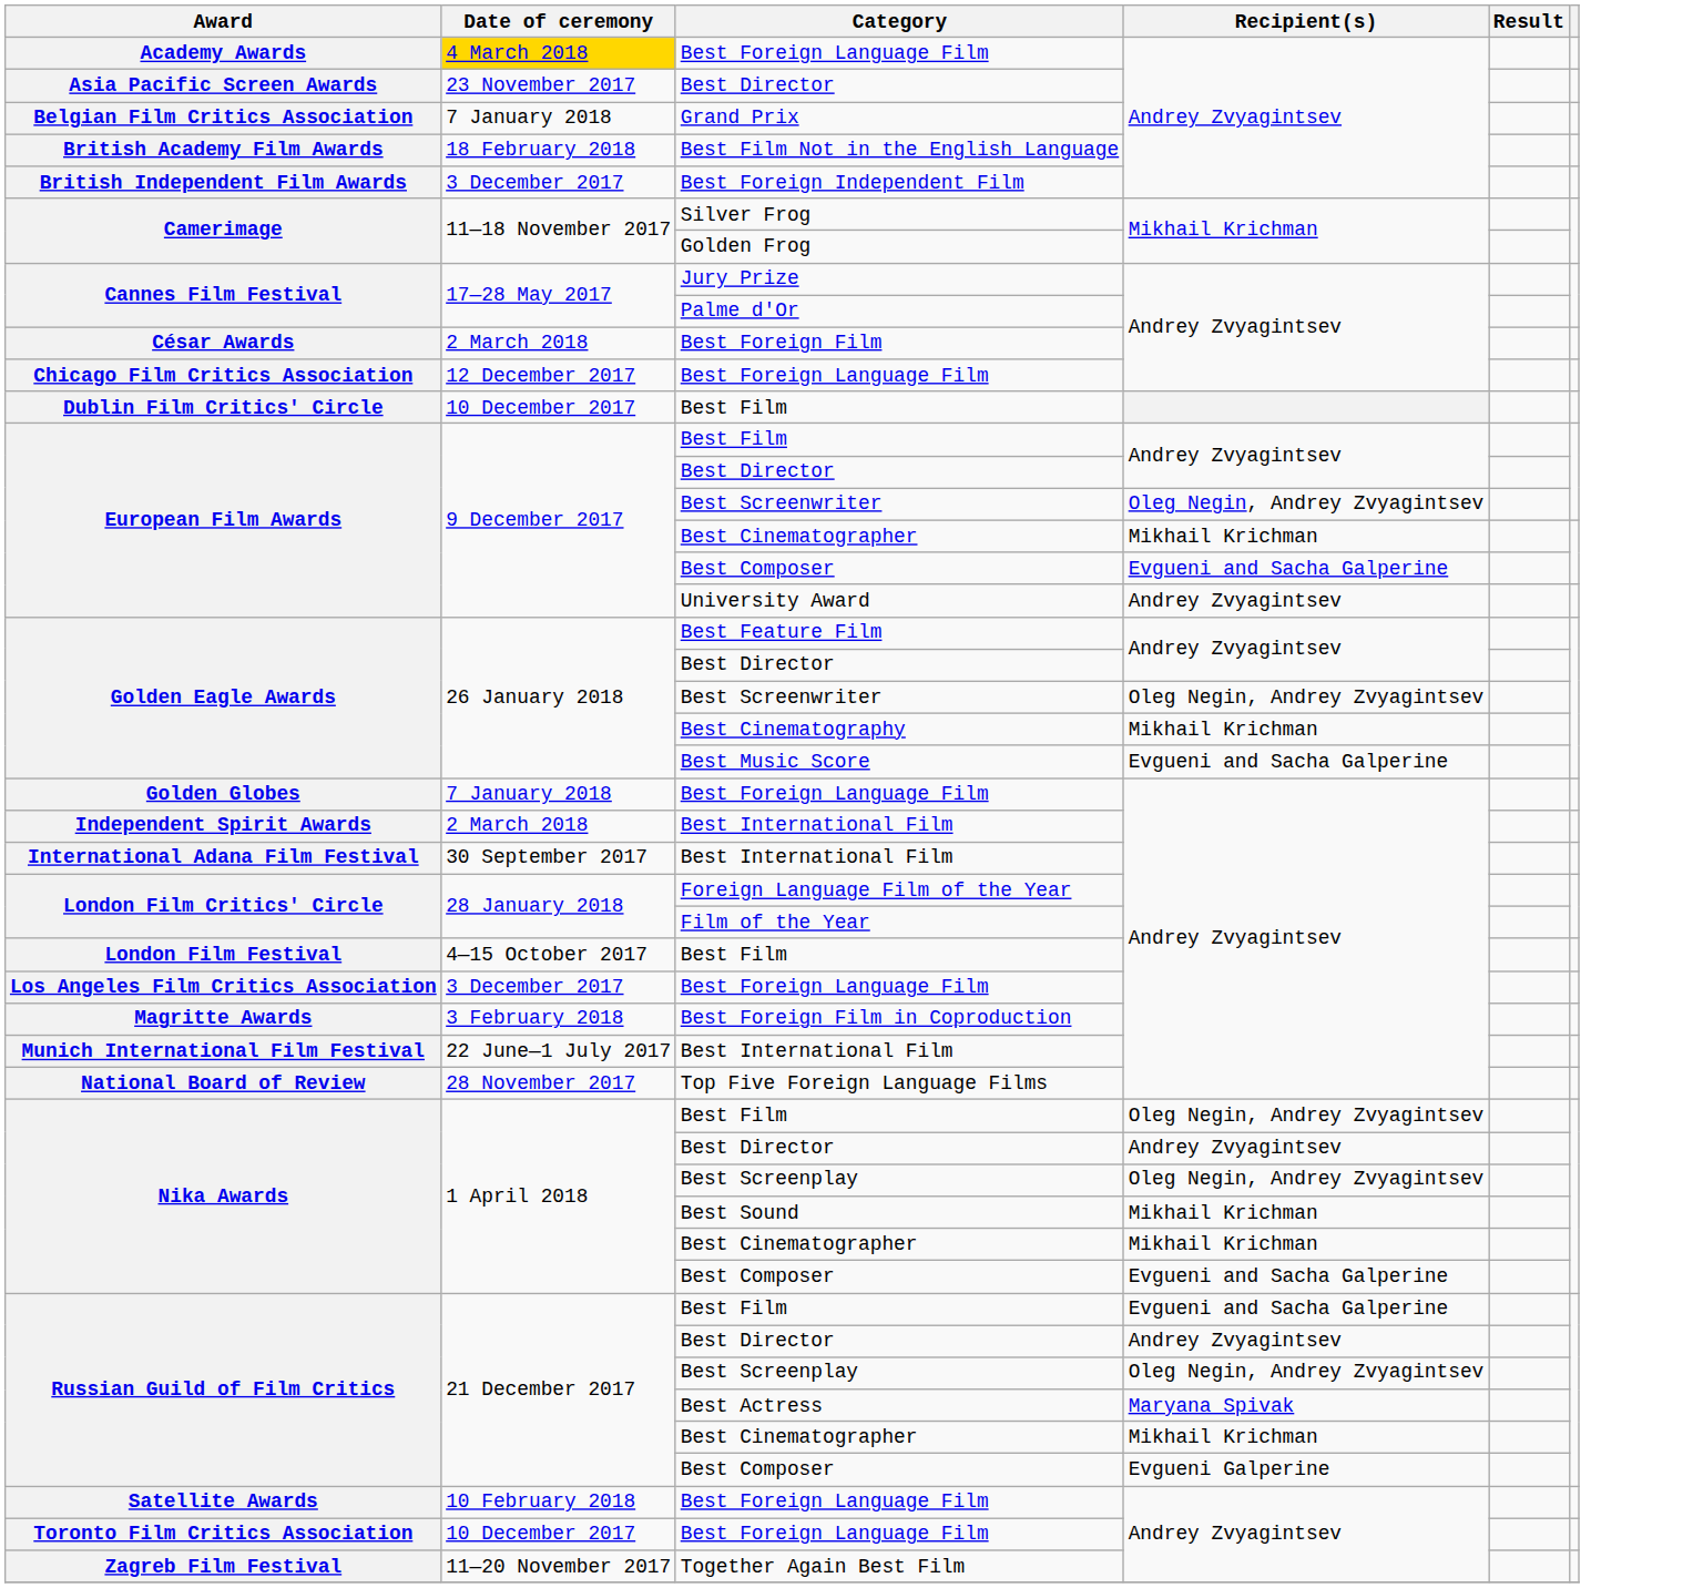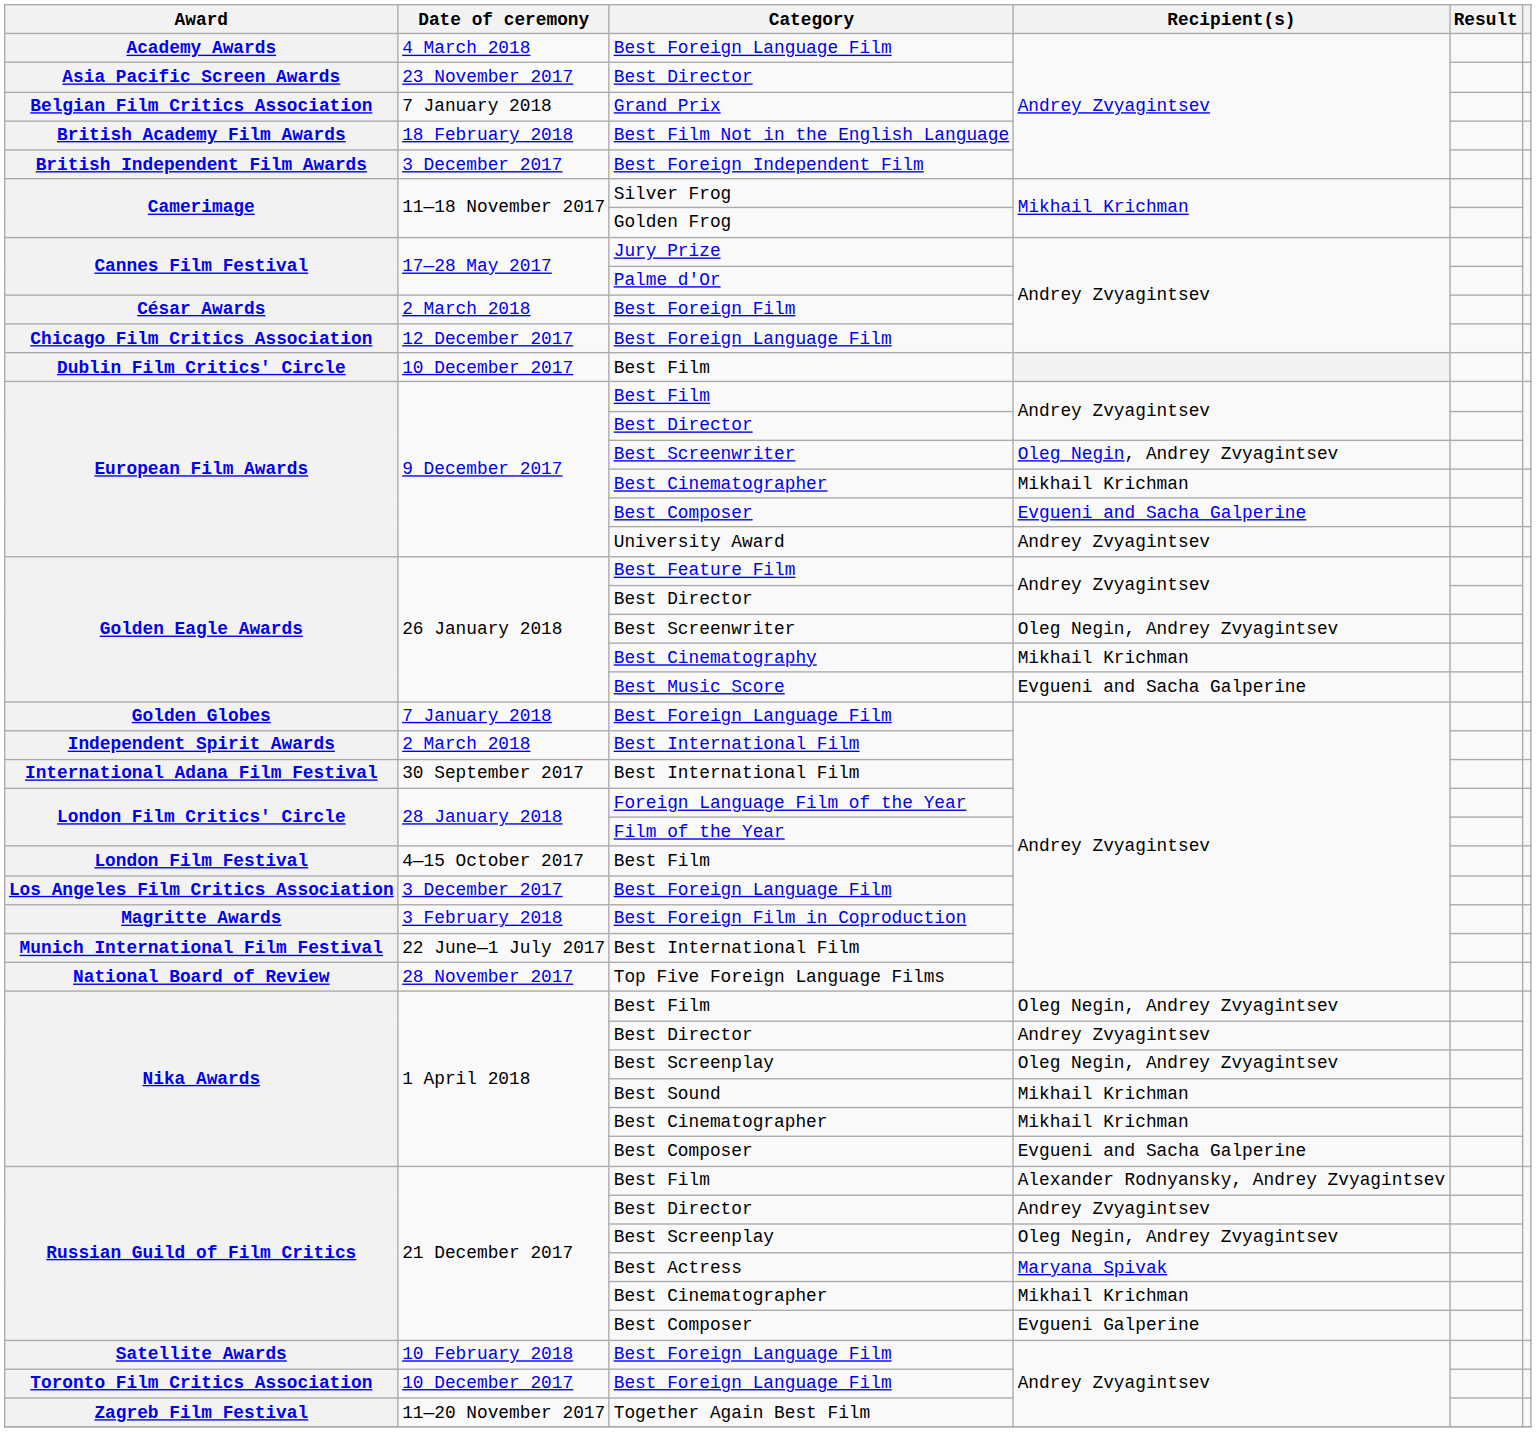 <table class="wikitable plainrowheaders sortable">
 <tr>
 <th scope="col">Award</th>
 <th scope="col">Date of ceremony</th>
 <th scope="col">Category</th>
 <th scope="col">Recipient(s)</th>
 <th scope="col">Result</th>
 <th scope="col" class="unsortable"></th>
 </tr>
 <tr>
 <th scope="row"><a href='#'>Academy Awards</a></th>
-<td rowspan="1" style="background: gold;"><a href='#'>4 March 2018</a></td>
+<td rowspan="1"><a href='#'>4 March 2018</a></td>
 <td><a href='#'>Best Foreign Language Film</a></td>
 <td rowspan="5"><a href='#'>Andrey Zvyagintsev</a></td>
 <td></td>
 <td></td>
 </tr>
 <tr>
 <th scope="row"><a href='#'>Asia Pacific Screen Awards</a></th>
 <td rowspan="1"><a href='#'>23 November 2017</a></td>
 <td><a href='#'>Best Director</a></td>
 <td></td>
 <td rowspan="1"></td>
 </tr>
 <tr>
 <th scope="row"><a href='#'>Belgian Film Critics Association</a></th>
 <td>7 January 2018</td>
 <td><a href='#'>Grand Prix</a></td>
 <td></td>
 <td></td>
 </tr>
 <tr>
 <th scope="row"><a href='#'>British Academy Film Awards</a></th>
 <td><a href='#'>18 February 2018</a></td>
 <td><a href='#'>Best Film Not in the English Language</a></td>
 <td></td>
 <td></td>
 </tr>
 <tr>
 <th scope="row"><a href='#'>British Independent Film Awards</a></th>
 <td rowspan="1"><a href='#'>3 December 2017</a></td>
 <td><a href='#'>Best Foreign Independent Film</a></td>
 <td></td>
 <td></td>
 </tr>
 <tr>
 <th scope="row" rowspan=2><a href='#'>Camerimage</a></th>
 <td rowspan="2">11—18 November 2017</td>
 <td>Silver Frog</td>
 <td rowspan="2"><a href='#'>Mikhail Krichman</a></td>
 <td></td>
 <td rowspan="2"></td>
 </tr>
 <tr>
 <td>Golden Frog</td>
 <td></td>
 </tr>
 <tr>
 <th scope="row" rowspan=2><a href='#'>Cannes Film Festival</a></th>
 <td rowspan="2"><a href='#'>17—28 May 2017</a></td>
 <td><a href='#'>Jury Prize</a></td>
 <td rowspan="4">Andrey Zvyagintsev</td>
 <td></td>
 <td rowspan="2"></td>
 </tr>
 <tr>
 <td><a href='#'>Palme d'Or</a></td>
 <td></td>
 </tr>
 <tr>
 <th scope="row"><a href='#'>César Awards</a></th>
 <td rowspan="1"><a href='#'>2 March 2018</a></td>
 <td><a href='#'>Best Foreign Film</a></td>
 <td></td>
 <td></td>
 </tr>
 <tr>
 <th scope="row"><a href='#'>Chicago Film Critics Association</a></th>
 <td rowspan="1"><a href='#'>12 December 2017</a></td>
 <td><a href='#'>Best Foreign Language Film</a></td>
 <td></td>
 <td></td>
 </tr>
 <tr>
 <th scope="row"><a href='#'>Dublin Film Critics' Circle</a></th>
 <td rowspan="1"><a href='#'>10 December 2017</a></td>
 <td>Best Film</td>
 <th></th>
 <td></td>
 <td></td>
 </tr>
 <tr>
 <th scope="row" rowspan=6><a href='#'>European Film Awards</a></th>
 <td rowspan="6"><a href='#'>9 December 2017</a></td>
 <td><a href='#'>Best Film</a></td>
 <td rowspan="2">Andrey Zvyagintsev</td>
 <td></td>
 <td rowspan="3"></td>
 </tr>
 <tr>
 <td><a href='#'>Best Director</a></td>
 <td></td>
 </tr>
 <tr>
 <td><a href='#'>Best Screenwriter</a></td>
 <td><a href='#'>Oleg Negin</a>, Andrey Zvyagintsev</td>
 <td></td>
 </tr>
 <tr>
 <td><a href='#'>Best Cinematographer</a></td>
 <td>Mikhail Krichman</td>
 <td></td>
 <td rowspan="2"></td>
 </tr>
 <tr>
 <td><a href='#'>Best Composer</a></td>
 <td><a href='#'>Evgueni and Sacha Galperine</a></td>
 <td></td>
 </tr>
 <tr>
 <td>University Award</td>
 <td rowspan="1">Andrey Zvyagintsev</td>
 <td></td>
 <td></td>
 </tr>
 <tr>
 <th scope="row" rowspan="5"><a href='#'>Golden Eagle Awards</a></th>
 <td rowspan="5">26 January 2018</td>
 <td><a href='#'>Best Feature Film</a></td>
 <td rowspan="2">Andrey Zvyagintsev</td>
 <td></td>
 <td rowspan="5"></td>
 </tr>
 <tr>
 <td>Best Director</td>
 <td></td>
 </tr>
 <tr>
 <td>Best Screenwriter</td>
 <td>Oleg Negin, Andrey Zvyagintsev</td>
 <td></td>
 </tr>
 <tr>
 <td><a href='#'>Best Cinematography</a></td>
 <td>Mikhail Krichman</td>
 <td></td>
 </tr>
 <tr>
 <td><a href='#'>Best Music Score</a></td>
 <td>Evgueni and Sacha Galperine</td>
 <td></td>
 </tr>
 <tr>
 <th scope="row"><a href='#'>Golden Globes</a></th>
 <td><a href='#'>7 January 2018</a></td>
 <td><a href='#'>Best Foreign Language Film</a></td>
 <td rowspan="10">Andrey Zvyagintsev</td>
 <td></td>
 <td></td>
 </tr>
 <tr>
 <th scope="row"><a href='#'>Independent Spirit Awards</a></th>
 <td rowspan="1"><a href='#'>2 March 2018</a></td>
 <td><a href='#'>Best International Film</a></td>
 <td></td>
 <td></td>
 </tr>
 <tr>
 <th scope="row"><a href='#'>International Adana Film Festival</a></th>
 <td rowspan="1">30 September 2017</td>
 <td>Best International Film</td>
 <td></td>
 <td rowspan="1"></td>
 </tr>
 <tr>
 <th scope="row" rowspan=2><a href='#'>London Film Critics' Circle</a></th>
 <td rowspan="2"><a href='#'>28 January 2018</a></td>
 <td><a href='#'>Foreign Language Film of the Year</a></td>
 <td></td>
 <td rowspan="2"></td>
 </tr>
 <tr>
 <td><a href='#'>Film of the Year</a></td>
 <td></td>
 </tr>
 <tr>
 <th scope="row"><a href='#'>London Film Festival</a></th>
 <td rowspan="1">4—15 October 2017</td>
 <td>Best Film</td>
 <td></td>
 <td rowspan="1"></td>
 </tr>
 <tr>
 <th scope="row"><a href='#'>Los Angeles Film Critics Association</a></th>
 <td rowspan="1"><a href='#'>3 December 2017</a></td>
 <td><a href='#'>Best Foreign Language Film</a></td>
 <td></td>
 <td rowspan="1"></td>
 </tr>
 <tr>
 <th scope="row"><a href='#'>Magritte Awards</a></th>
 <td><a href='#'>3 February 2018</a></td>
 <td><a href='#'>Best Foreign Film in Coproduction</a></td>
 <td></td>
 <td></td>
 </tr>
 <tr>
 <th scope="row"><a href='#'>Munich International Film Festival</a></th>
 <td rowspan="1">22 June—1 July 2017</td>
 <td>Best International Film</td>
 <td></td>
 <td rowspan="1"></td>
 </tr>
 <tr>
 <th scope="row"><a href='#'>National Board of Review</a></th>
 <td rowspan="1"><a href='#'>28 November 2017</a></td>
 <td>Top Five Foreign Language Films</td>
 <td></td>
 <td rowspan="1"></td>
 </tr>
 <tr>
 <th scope="row" rowspan=6><a href='#'>Nika Awards</a></th>
 <td rowspan="6">1 April 2018</td>
 <td>Best Film</td>
 <td>Oleg Negin, Andrey Zvyagintsev</td>
 <td></td>
 <td rowspan="6"></td>
 </tr>
 <tr>
 <td>Best Director</td>
 <td>Andrey Zvyagintsev</td>
 <td></td>
 </tr>
 <tr>
 <td>Best Screenplay</td>
 <td>Oleg Negin, Andrey Zvyagintsev</td>
 <td></td>
 </tr>
 <tr>
 <td>Best Sound</td>
 <td>Mikhail Krichman</td>
 <td></td>
 </tr>
 <tr>
 <td>Best Cinematographer</td>
 <td>Mikhail Krichman</td>
 <td></td>
 </tr>
 <tr>
 <td>Best Composer</td>
 <td>Evgueni and Sacha Galperine</td>
 <td></td>
 </tr>
 <tr>
 <th scope="row" rowspan=6><a href='#'>Russian Guild of Film Critics</a></th>
 <td rowspan="6">21 December 2017</td>
 <td>Best Film</td>
-<td>Evgueni and Sacha Galperine</td>
+<td>Alexander Rodnyansky, Andrey Zvyagintsev</td>
 <td></td>
 <td rowspan="6"></td>
 </tr>
 <tr>
 <td>Best Director</td>
 <td>Andrey Zvyagintsev</td>
 <td></td>
 </tr>
 <tr>
 <td>Best Screenplay</td>
 <td>Oleg Negin, Andrey Zvyagintsev</td>
 <td></td>
 </tr>
 <tr>
 <td>Best Actress</td>
 <td><a href='#'>Maryana Spivak</a></td>
 <td></td>
 </tr>
 <tr>
 <td>Best Cinematographer</td>
 <td>Mikhail Krichman</td>
 <td></td>
 </tr>
 <tr>
 <td>Best Composer</td>
 <td>Evgueni Galperine</td>
 <td></td>
 </tr>
 <tr>
 <th scope="row"><a href='#'>Satellite Awards</a></th>
 <td rowspan="1"><a href='#'>10 February 2018</a></td>
 <td><a href='#'>Best Foreign Language Film</a></td>
 <td rowspan="3">Andrey Zvyagintsev</td>
 <td></td>
 <td rowspan="1"></td>
 </tr>
 <tr>
 <th scope="row"><a href='#'>Toronto Film Critics Association</a></th>
 <td rowspan="1"><a href='#'>10 December 2017</a></td>
 <td><a href='#'>Best Foreign Language Film</a></td>
 <td></td>
 <td></td>
 </tr>
 <tr>
 <th scope="row"><a href='#'>Zagreb Film Festival</a></th>
 <td rowspan="1">11—20 November 2017</td>
 <td>Together Again Best Film</td>
 <td></td>
 <td rowspan="1"></td>
 </tr>
 <tr>
 </tr>
 </table>
